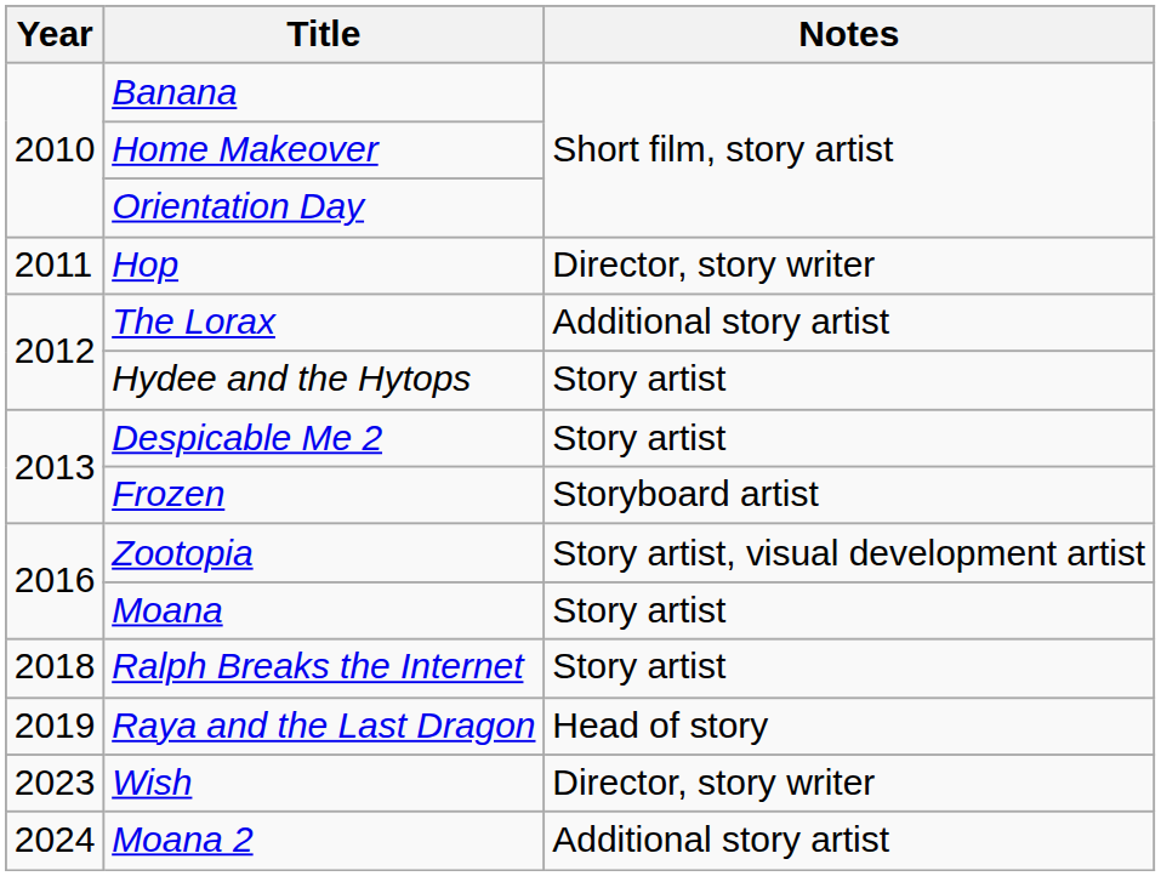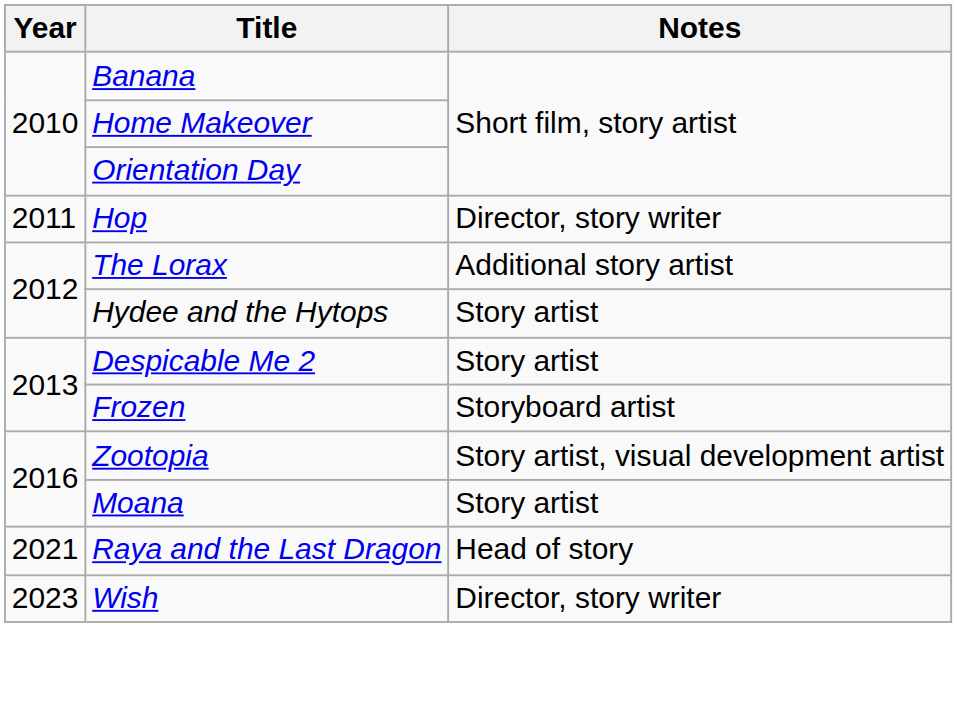 <table class="wikitable">
 <tr>
 <th>Year</th>
 <th>Title</th>
 <th>Notes</th>
 </tr>
 <tr>
 <td rowspan="3">2010</td>
 <td><em><a href='#'>Banana</a></em></td>
 <td rowspan="3">Short film, story artist</td>
 </tr>
 <tr>
 <td><em><a href='#'>Home Makeover</a></em></td>
 </tr>
 <tr>
 <td><em><a href='#'>Orientation Day</a></em></td>
 </tr>
 <tr>
 <td>2011</td>
 <td><em><a href='#'>Hop</a></em></td>
 <td>Director, story writer</td>
 </tr>
 <tr>
 <td rowspan="2">2012</td>
 <td><em><a href='#'>The Lorax</a></em></td>
 <td>Additional story artist</td>
 </tr>
 <tr>
 <td><em>Hydee and the Hytops</em></td>
 <td>Story artist</td>
 </tr>
 <tr>
 <td rowspan="2">2013</td>
 <td><em><a href='#'>Despicable Me 2</a></em></td>
 <td>Story artist</td>
 </tr>
 <tr>
 <td><em><a href='#'>Frozen</a></em></td>
 <td>Storyboard artist</td>
 </tr>
 <tr>
 <td rowspan="2">2016</td>
 <td><em><a href='#'>Zootopia</a></em></td>
 <td>Story artist, visual development artist</td>
 </tr>
 <tr>
 <td><em><a href='#'>Moana</a></em></td>
 <td>Story artist</td>
 </tr>
 <tr>
-<td>2018</td>
-<td><em><a href='#'>Ralph Breaks the Internet</a></em></td>
-<td>Story artist</td>
-</tr>
-<tr>
-<td>2019</td>
+<td>2021</td>
 <td><em><a href='#'>Raya and the Last Dragon</a></em></td>
 <td>Head of story</td>
 </tr>
 <tr>
 <td>2023</td>
 <td><em><a href='#'>Wish</a></em></td>
 <td>Director, story writer</td>
 </tr>
-<tr>
-<td>2024</td>
-<td><em><a href='#'>Moana 2</a></em></td>
-<td>Additional story artist</td>
-</tr>
 </table>
